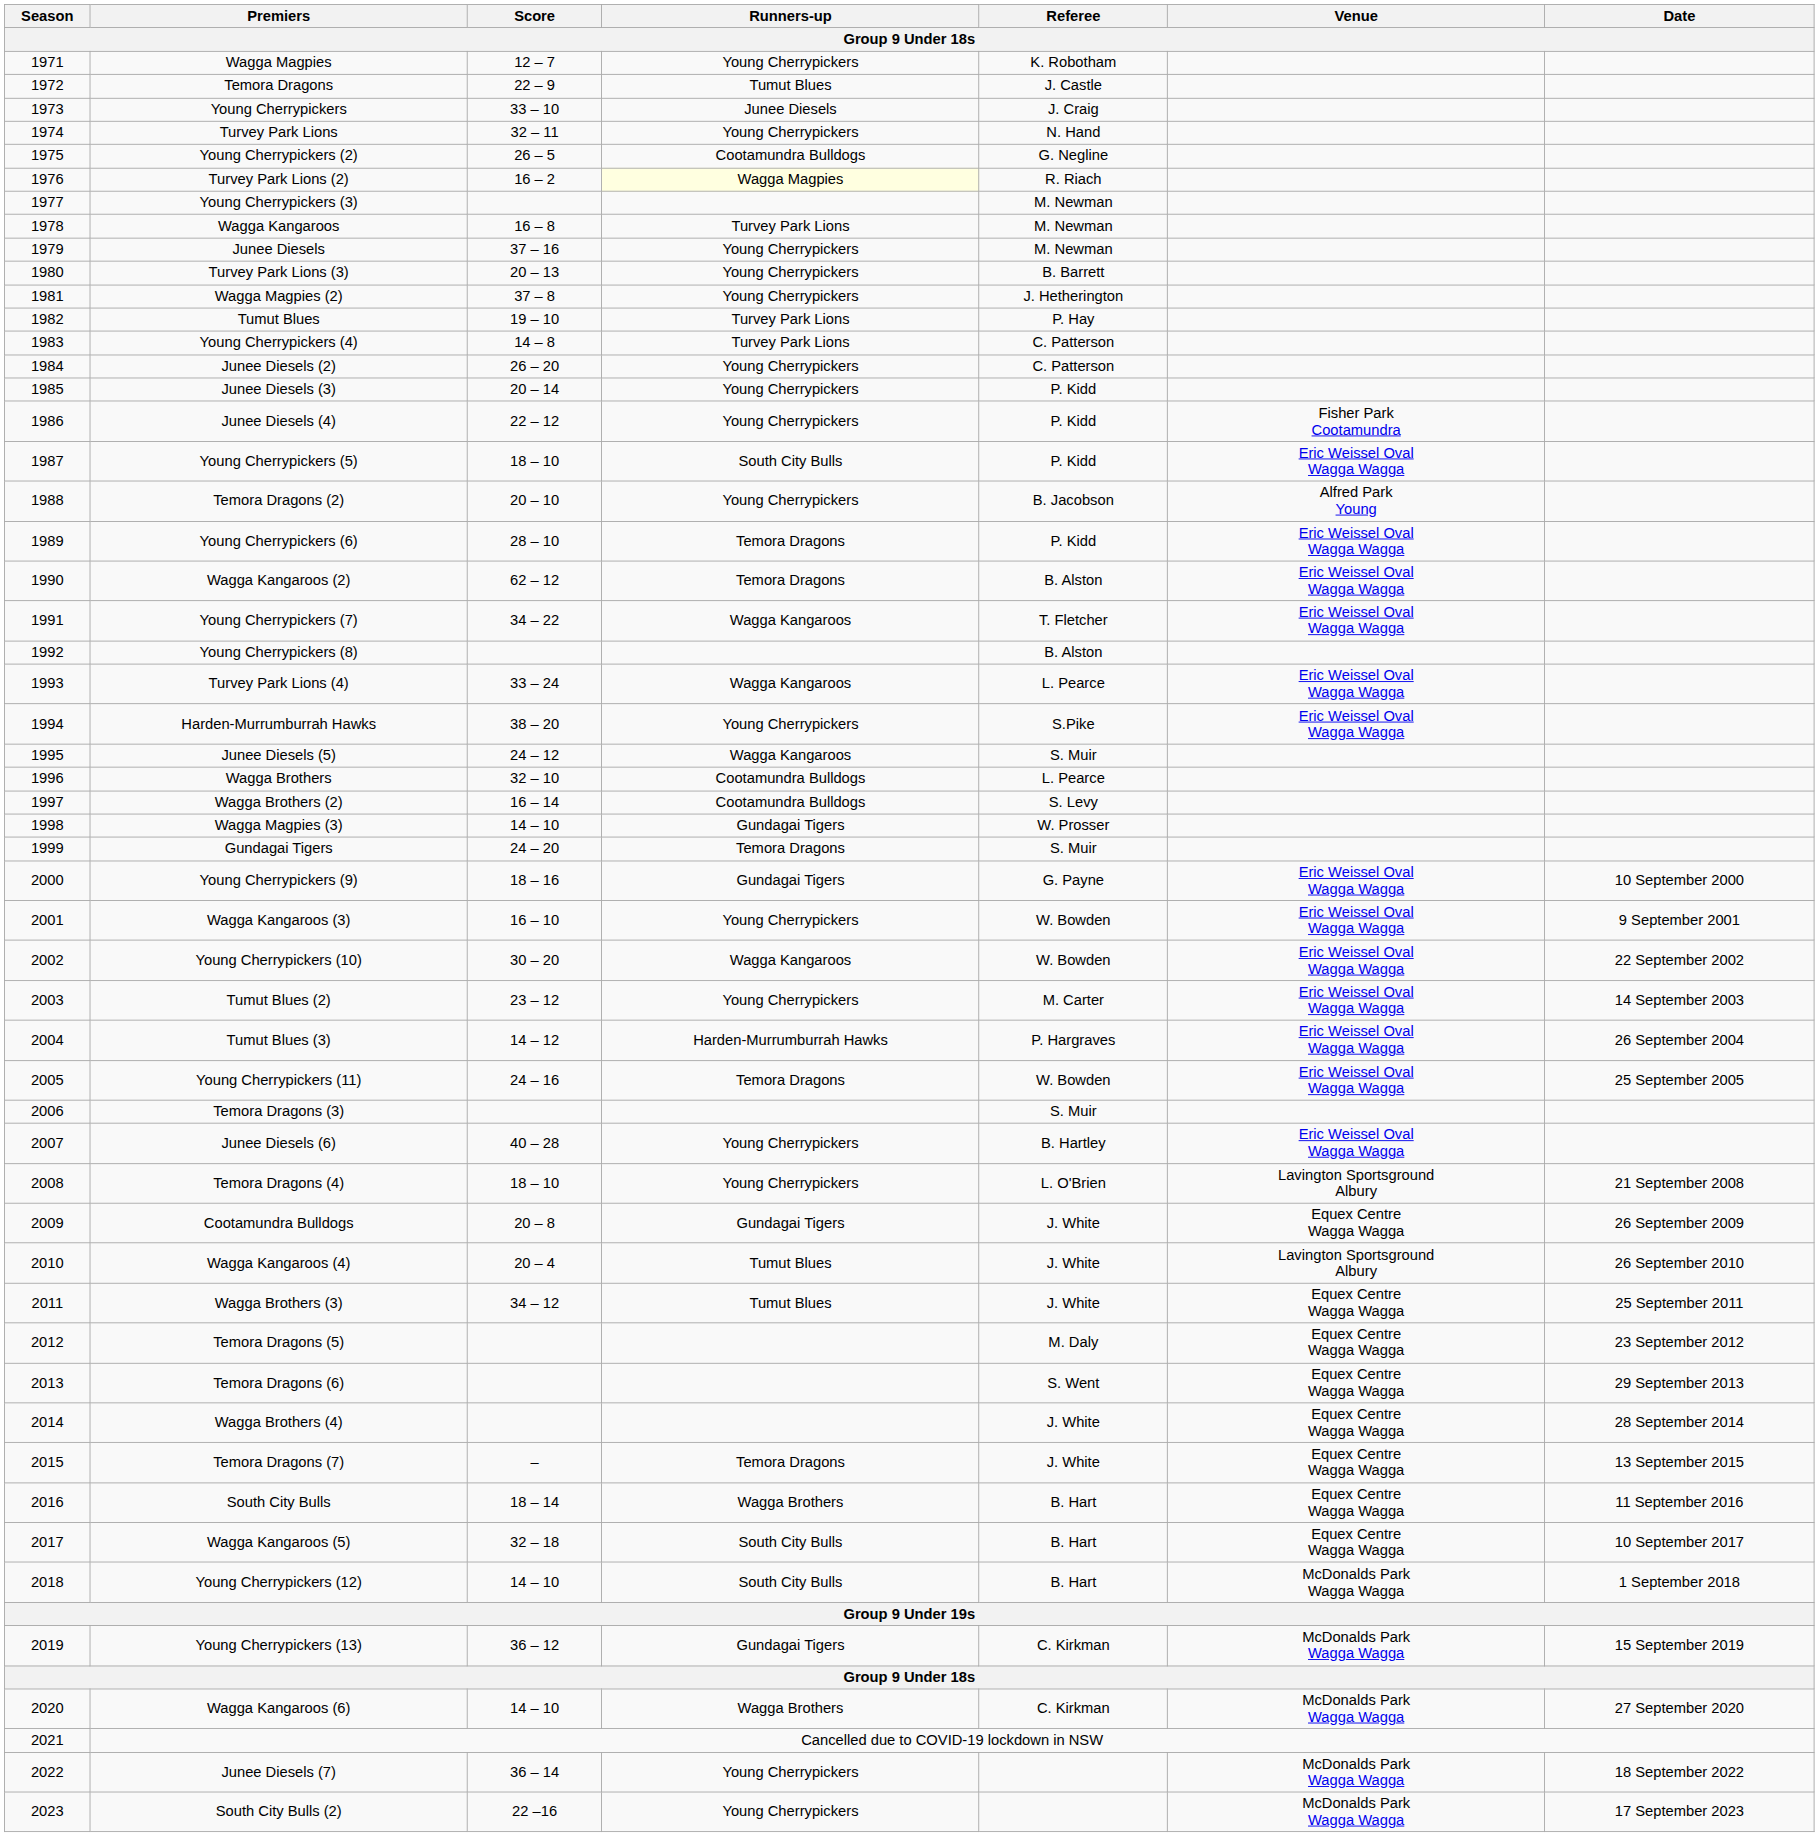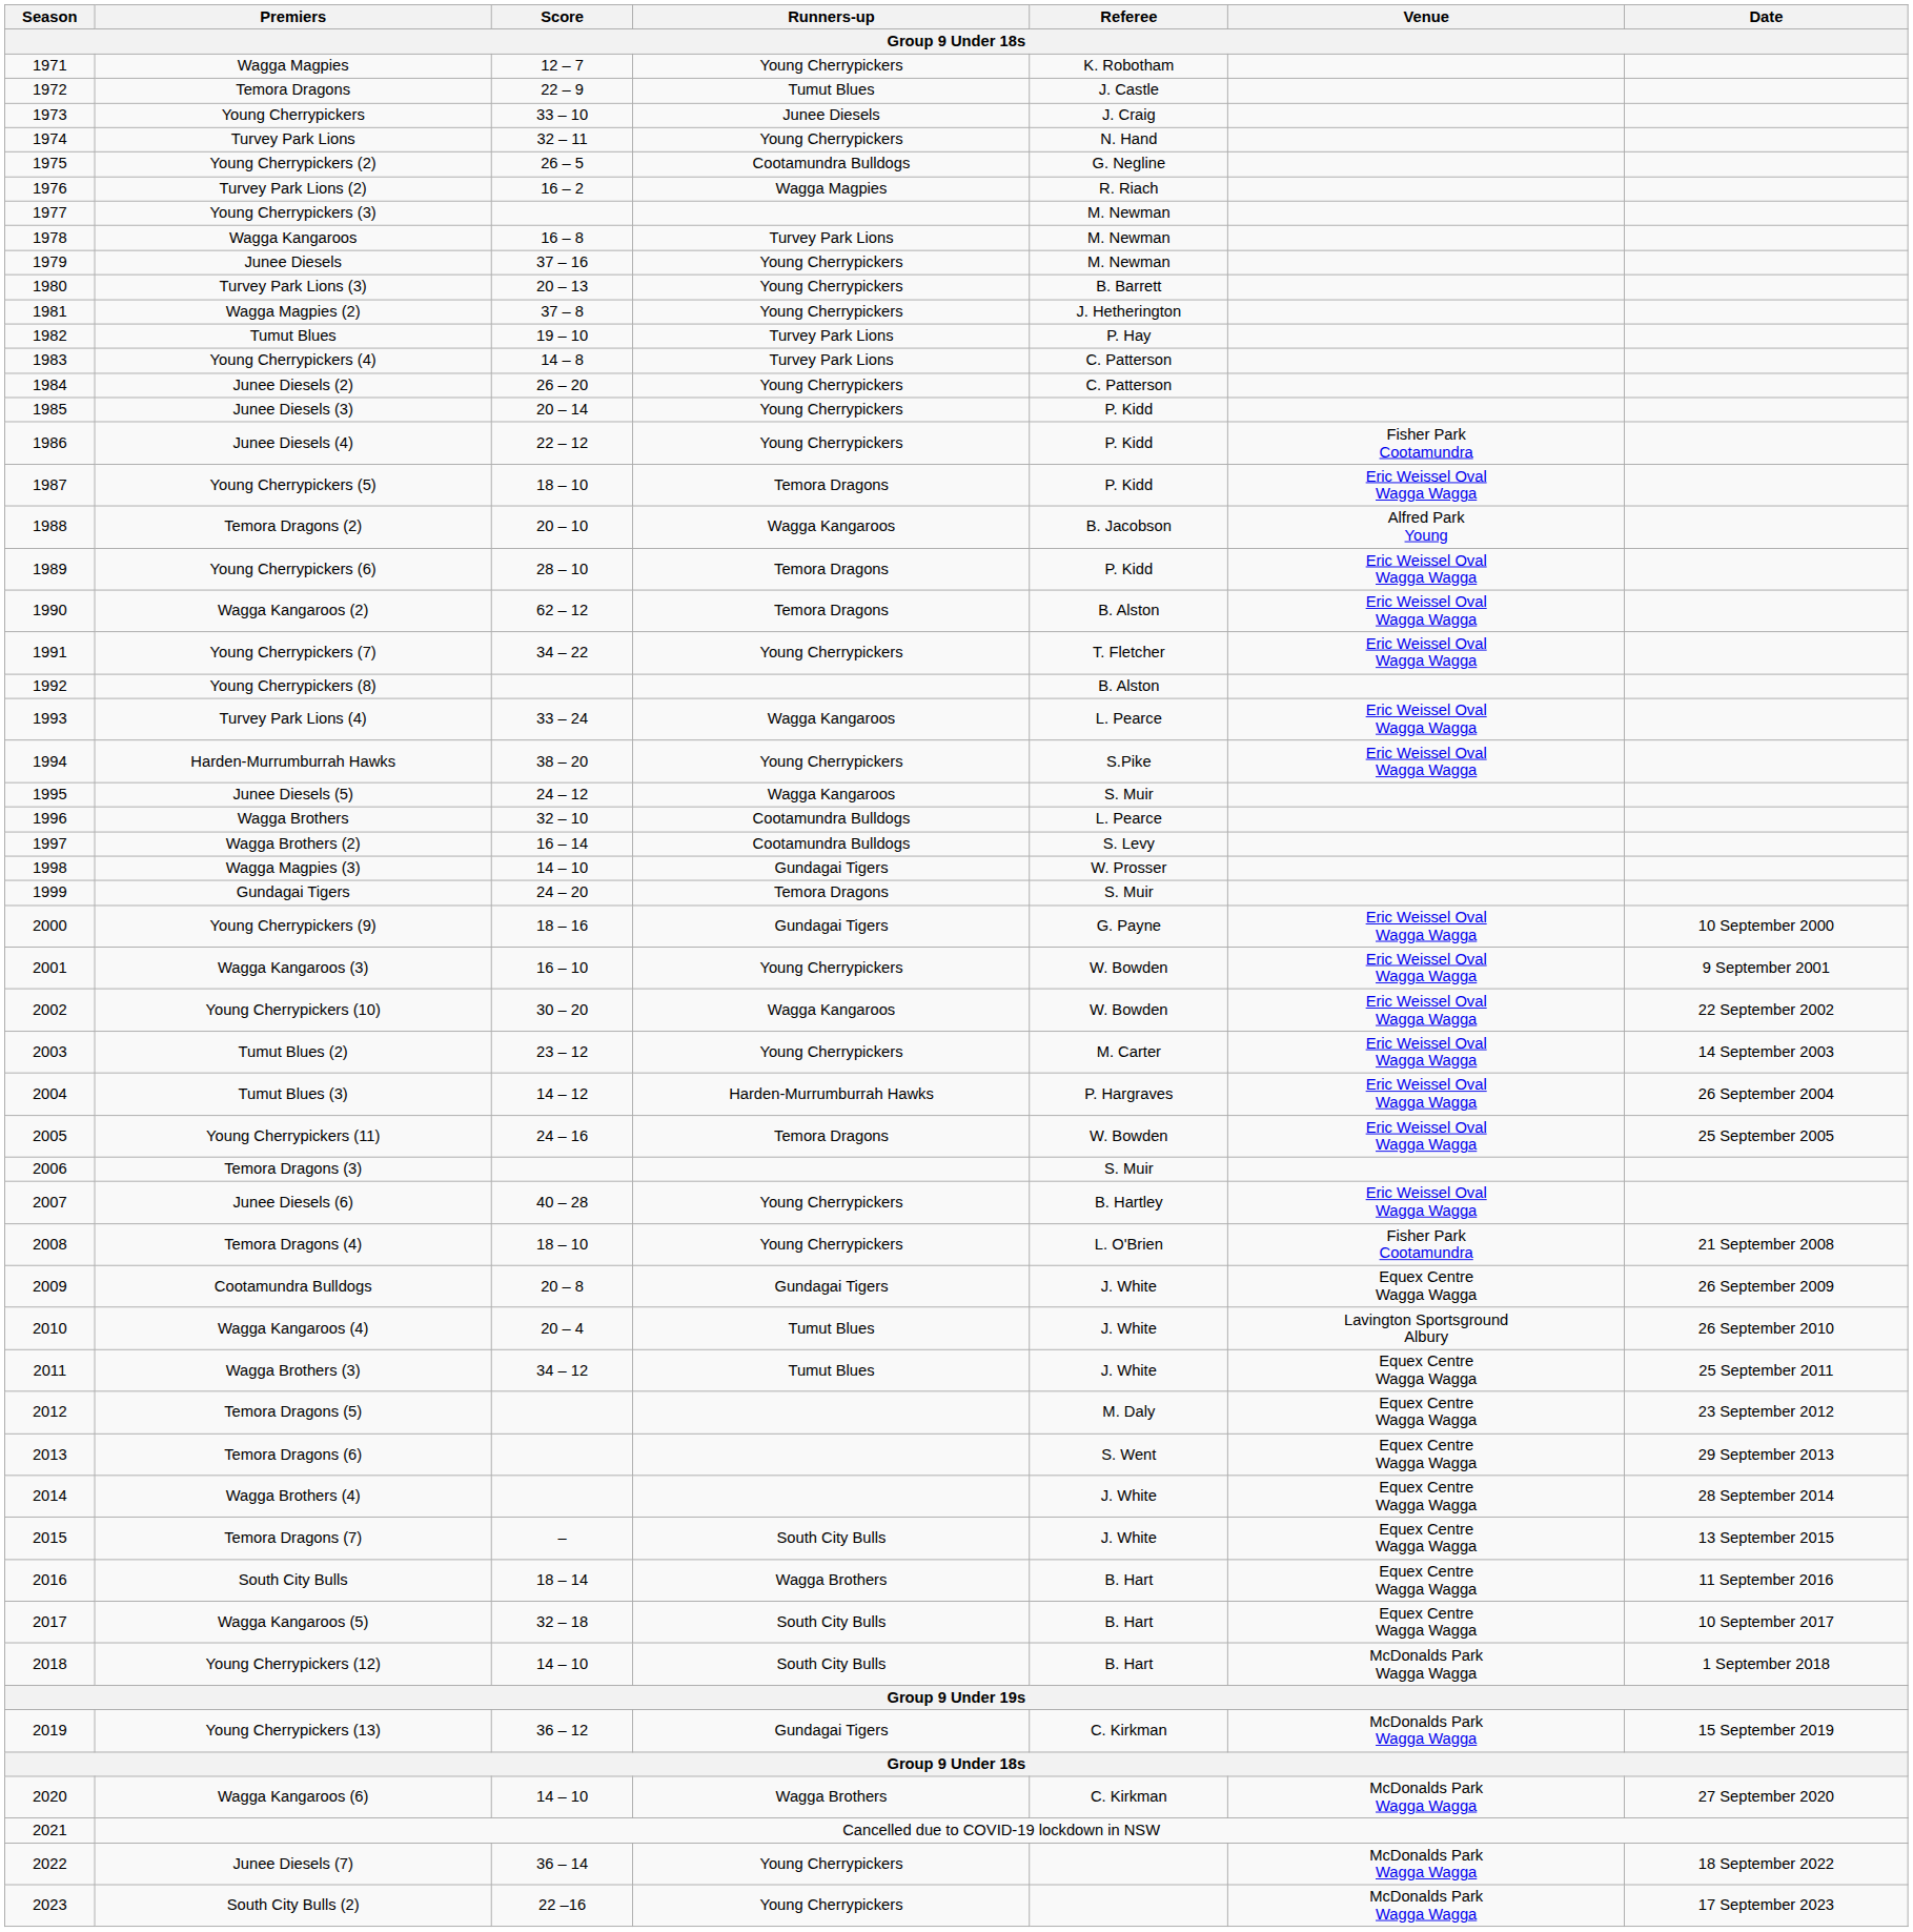 <table class="wikitable sortable" style="text-align:center;">
 <tr>
 <th width="3%">Season</th>
 <th width="14%">Premiers</th>
 <th width="5%">Score</th>
 <th width="14%">Runners-up</th>
 <th width="7%">Referee</th>
 <th width="14%">Venue</th>
 <th width="10%">Date</th>
 </tr>
 <tr>
 <th colspan="7">Group 9 Under 18s</th>
 </tr>
 <tr>
 <td>1971</td>
 <td> Wagga Magpies</td>
 <td>12 – 7</td>
 <td> Young Cherrypickers</td>
 <td>K. Robotham</td>
 <td></td>
 <td></td>
 </tr>
 <tr>
 <td>1972</td>
 <td> Temora Dragons</td>
 <td>22 – 9</td>
 <td> Tumut Blues</td>
 <td>J. Castle</td>
 <td></td>
 <td></td>
 </tr>
 <tr>
 <td>1973</td>
 <td> Young Cherrypickers</td>
 <td>33 – 10</td>
 <td> Junee Diesels</td>
 <td>J. Craig</td>
 <td></td>
 <td></td>
 </tr>
 <tr>
 <td>1974</td>
 <td> Turvey Park Lions</td>
 <td>32 – 11</td>
 <td> Young Cherrypickers</td>
 <td>N. Hand</td>
 <td></td>
 <td></td>
 </tr>
 <tr>
 <td>1975</td>
 <td> Young Cherrypickers (2)</td>
 <td>26 – 5</td>
 <td> Cootamundra Bulldogs</td>
 <td>G. Negline</td>
 <td></td>
 <td></td>
 </tr>
 <tr>
 <td>1976</td>
 <td> Turvey Park Lions (2)</td>
 <td>16 – 2</td>
-<td style="background: lightyellow;"> Wagga Magpies</td>
+<td> Wagga Magpies</td>
 <td>R. Riach</td>
 <td></td>
 <td></td>
 </tr>
 <tr>
 <td>1977</td>
 <td> Young Cherrypickers (3)</td>
 <td></td>
 <td></td>
 <td>M. Newman</td>
 <td></td>
 <td></td>
 </tr>
 <tr>
 <td>1978</td>
 <td> Wagga Kangaroos</td>
 <td>16 – 8</td>
 <td> Turvey Park Lions</td>
 <td>M. Newman</td>
 <td></td>
 <td></td>
 </tr>
 <tr>
 <td>1979</td>
 <td> Junee Diesels</td>
 <td>37 – 16</td>
 <td> Young Cherrypickers</td>
 <td>M. Newman</td>
 <td></td>
 <td></td>
 </tr>
 <tr>
 <td>1980</td>
 <td> Turvey Park Lions (3)</td>
 <td>20 – 13</td>
 <td> Young Cherrypickers</td>
 <td>B. Barrett</td>
 <td></td>
 <td></td>
 </tr>
 <tr>
 <td>1981</td>
 <td> Wagga Magpies (2)</td>
 <td>37 – 8</td>
 <td> Young Cherrypickers</td>
 <td>J. Hetherington</td>
 <td></td>
 <td></td>
 </tr>
 <tr>
 <td>1982</td>
 <td> Tumut Blues</td>
 <td>19 – 10</td>
 <td> Turvey Park Lions</td>
 <td>P. Hay</td>
 <td></td>
 <td></td>
 </tr>
 <tr>
 <td>1983</td>
 <td> Young Cherrypickers (4)</td>
 <td>14 – 8</td>
 <td> Turvey Park Lions</td>
 <td>C. Patterson</td>
 <td></td>
 <td></td>
 </tr>
 <tr>
 <td>1984</td>
 <td> Junee Diesels (2)</td>
 <td>26 – 20</td>
 <td> Young Cherrypickers</td>
 <td>C. Patterson</td>
 <td></td>
 <td></td>
 </tr>
 <tr>
 <td>1985</td>
 <td> Junee Diesels (3)</td>
 <td>20 – 14</td>
 <td> Young Cherrypickers</td>
 <td>P. Kidd</td>
 <td></td>
 <td></td>
 </tr>
 <tr>
 <td>1986</td>
 <td> Junee Diesels (4)</td>
 <td>22 – 12</td>
 <td> Young Cherrypickers</td>
 <td>P. Kidd</td>
 <td>Fisher Park <br> <a href='#'>Cootamundra</a></td>
 <td></td>
 </tr>
 <tr>
 <td>1987</td>
 <td> Young Cherrypickers (5)</td>
 <td>18 – 10</td>
-<td> South City Bulls</td>
+<td> Temora Dragons</td>
 <td>P. Kidd</td>
 <td><a href='#'>Eric Weissel Oval</a> <br> <a href='#'>Wagga Wagga</a></td>
 <td></td>
 </tr>
 <tr>
 <td>1988</td>
 <td> Temora Dragons (2)</td>
 <td>20 – 10</td>
-<td> Young Cherrypickers</td>
+<td> Wagga Kangaroos</td>
 <td>B. Jacobson</td>
 <td>Alfred Park <br> <a href='#'>Young</a></td>
 <td></td>
 </tr>
 <tr>
 <td>1989</td>
 <td> Young Cherrypickers (6)</td>
 <td>28 – 10</td>
 <td> Temora Dragons</td>
 <td>P. Kidd</td>
 <td><a href='#'>Eric Weissel Oval</a> <br> <a href='#'>Wagga Wagga</a></td>
 <td></td>
 </tr>
 <tr>
 <td>1990</td>
 <td> Wagga Kangaroos (2)</td>
 <td>62 – 12</td>
 <td> Temora Dragons</td>
 <td>B. Alston</td>
 <td><a href='#'>Eric Weissel Oval</a> <br> <a href='#'>Wagga Wagga</a></td>
 <td></td>
 </tr>
 <tr>
 <td>1991</td>
 <td> Young Cherrypickers (7)</td>
 <td>34 – 22</td>
-<td> Wagga Kangaroos</td>
+<td> Young Cherrypickers</td>
 <td>T. Fletcher</td>
 <td><a href='#'>Eric Weissel Oval</a> <br> <a href='#'>Wagga Wagga</a></td>
 <td></td>
 </tr>
 <tr>
 <td>1992</td>
 <td> Young Cherrypickers (8)</td>
 <td></td>
 <td></td>
 <td>B. Alston</td>
 <td></td>
 <td></td>
 </tr>
 <tr>
 <td>1993</td>
 <td> Turvey Park Lions (4)</td>
 <td>33 – 24</td>
 <td> Wagga Kangaroos</td>
 <td>L. Pearce</td>
 <td><a href='#'>Eric Weissel Oval</a> <br> <a href='#'>Wagga Wagga</a></td>
 <td></td>
 </tr>
 <tr>
 <td>1994</td>
 <td> Harden-Murrumburrah Hawks</td>
 <td>38 – 20</td>
 <td> Young Cherrypickers</td>
 <td>S.Pike</td>
 <td><a href='#'>Eric Weissel Oval</a> <br> <a href='#'>Wagga Wagga</a></td>
 <td></td>
 </tr>
 <tr>
 <td>1995</td>
 <td> Junee Diesels (5)</td>
 <td>24 – 12</td>
 <td> Wagga Kangaroos</td>
 <td>S. Muir</td>
 <td></td>
 <td></td>
 </tr>
 <tr>
 <td>1996</td>
 <td> Wagga Brothers</td>
 <td>32 – 10</td>
 <td> Cootamundra Bulldogs</td>
 <td>L. Pearce</td>
 <td></td>
 <td></td>
 </tr>
 <tr>
 <td>1997</td>
 <td> Wagga Brothers (2)</td>
 <td>16 – 14</td>
 <td> Cootamundra Bulldogs</td>
 <td>S. Levy</td>
 <td></td>
 <td></td>
 </tr>
 <tr>
 <td>1998</td>
 <td> Wagga Magpies (3)</td>
 <td>14 – 10</td>
 <td> Gundagai Tigers</td>
 <td>W. Prosser</td>
 <td></td>
 <td></td>
 </tr>
 <tr>
 <td>1999</td>
 <td> Gundagai Tigers</td>
 <td>24 – 20</td>
 <td> Temora Dragons</td>
 <td>S. Muir</td>
 <td></td>
 <td></td>
 </tr>
 <tr>
 <td>2000</td>
 <td> Young Cherrypickers (9)</td>
 <td>18 – 16</td>
 <td> Gundagai Tigers</td>
 <td>G. Payne</td>
 <td><a href='#'>Eric Weissel Oval</a> <br> <a href='#'>Wagga Wagga</a></td>
 <td>10 September 2000</td>
 </tr>
 <tr>
 <td>2001</td>
 <td> Wagga Kangaroos (3)</td>
 <td>16 – 10</td>
 <td> Young Cherrypickers</td>
 <td>W. Bowden</td>
 <td><a href='#'>Eric Weissel Oval</a> <br> <a href='#'>Wagga Wagga</a></td>
 <td>9 September 2001</td>
 </tr>
 <tr>
 <td>2002</td>
 <td> Young Cherrypickers (10)</td>
 <td>30 – 20</td>
 <td> Wagga Kangaroos</td>
 <td>W. Bowden</td>
 <td><a href='#'>Eric Weissel Oval</a> <br> <a href='#'>Wagga Wagga</a></td>
 <td>22 September 2002</td>
 </tr>
 <tr>
 <td>2003</td>
 <td> Tumut Blues (2)</td>
 <td>23 – 12</td>
 <td> Young Cherrypickers</td>
 <td>M. Carter</td>
 <td><a href='#'>Eric Weissel Oval</a> <br> <a href='#'>Wagga Wagga</a></td>
 <td>14 September 2003</td>
 </tr>
 <tr>
 <td>2004</td>
 <td> Tumut Blues (3)</td>
 <td>14 – 12</td>
 <td> Harden-Murrumburrah Hawks</td>
 <td>P. Hargraves</td>
 <td><a href='#'>Eric Weissel Oval</a> <br> <a href='#'>Wagga Wagga</a></td>
 <td>26 September 2004</td>
 </tr>
 <tr>
 <td>2005</td>
 <td> Young Cherrypickers (11)</td>
 <td>24 – 16</td>
 <td> Temora Dragons</td>
 <td>W. Bowden</td>
 <td><a href='#'>Eric Weissel Oval</a> <br> <a href='#'>Wagga Wagga</a></td>
 <td>25 September 2005</td>
 </tr>
 <tr>
 <td>2006</td>
 <td> Temora Dragons (3)</td>
 <td></td>
 <td></td>
 <td>S. Muir</td>
 <td></td>
 <td></td>
 </tr>
 <tr>
 <td>2007</td>
 <td> Junee Diesels (6)</td>
 <td>40 – 28</td>
 <td> Young Cherrypickers</td>
 <td>B. Hartley</td>
 <td><a href='#'>Eric Weissel Oval</a> <br> <a href='#'>Wagga Wagga</a></td>
 <td></td>
 </tr>
 <tr>
 <td>2008</td>
 <td> Temora Dragons (4)</td>
 <td>18 – 10</td>
 <td> Young Cherrypickers</td>
 <td>L. O'Brien</td>
-<td>Lavington Sportsground <br> Albury</td>
+<td>Fisher Park <br> <a href='#'>Cootamundra</a></td>
 <td>21 September 2008</td>
 </tr>
 <tr>
 <td>2009</td>
 <td> Cootamundra Bulldogs</td>
 <td>20 – 8</td>
 <td> Gundagai Tigers</td>
 <td>J. White</td>
 <td>Equex Centre <br> Wagga Wagga</td>
 <td>26 September 2009</td>
 </tr>
 <tr>
 <td>2010</td>
 <td> Wagga Kangaroos (4)</td>
 <td>20 – 4</td>
 <td> Tumut Blues</td>
 <td>J. White</td>
 <td>Lavington Sportsground <br> Albury</td>
 <td>26 September 2010</td>
 </tr>
 <tr>
 <td>2011</td>
 <td> Wagga Brothers (3)</td>
 <td>34 – 12</td>
 <td> Tumut Blues</td>
 <td>J. White</td>
 <td>Equex Centre <br> Wagga Wagga</td>
 <td>25 September 2011</td>
 </tr>
 <tr>
 <td>2012</td>
 <td> Temora Dragons (5)</td>
 <td></td>
 <td></td>
 <td>M. Daly</td>
 <td>Equex Centre <br> Wagga Wagga</td>
 <td>23 September 2012</td>
 </tr>
 <tr>
 <td>2013</td>
 <td> Temora Dragons (6)</td>
 <td></td>
 <td></td>
 <td>S. Went</td>
 <td>Equex Centre <br> Wagga Wagga</td>
 <td>29 September 2013</td>
 </tr>
 <tr>
 <td>2014</td>
 <td> Wagga Brothers (4)</td>
 <td></td>
 <td></td>
 <td>J. White</td>
 <td>Equex Centre <br> Wagga Wagga</td>
 <td>28 September 2014</td>
 </tr>
 <tr>
 <td>2015</td>
 <td> Temora Dragons (7)</td>
 <td>–</td>
-<td> Temora Dragons</td>
+<td> South City Bulls</td>
 <td>J. White</td>
 <td>Equex Centre <br> Wagga Wagga</td>
 <td>13 September 2015</td>
 </tr>
 <tr>
 <td>2016</td>
 <td> South City Bulls</td>
 <td>18 – 14</td>
 <td> Wagga Brothers</td>
 <td>B. Hart</td>
 <td>Equex Centre <br> Wagga Wagga</td>
 <td>11 September 2016</td>
 </tr>
 <tr>
 <td>2017</td>
 <td> Wagga Kangaroos (5)</td>
 <td>32 – 18</td>
 <td> South City Bulls</td>
 <td>B. Hart</td>
 <td>Equex Centre <br> Wagga Wagga</td>
 <td>10 September 2017</td>
 </tr>
 <tr>
 <td>2018</td>
 <td> Young Cherrypickers (12)</td>
 <td>14 – 10</td>
 <td> South City Bulls</td>
 <td>B. Hart</td>
 <td>McDonalds Park <br> Wagga Wagga</td>
 <td>1 September 2018</td>
 </tr>
 <tr>
 <th colspan="7">Group 9 Under 19s</th>
 </tr>
 <tr>
 <td>2019</td>
 <td> Young Cherrypickers (13)</td>
 <td>36 – 12</td>
 <td> Gundagai Tigers</td>
 <td>C. Kirkman</td>
 <td>McDonalds Park<br><a href='#'>Wagga Wagga</a></td>
 <td>15 September 2019</td>
 </tr>
 <tr>
 <th colspan="7">Group 9 Under 18s</th>
 </tr>
 <tr>
 <td>2020</td>
 <td> Wagga Kangaroos (6)</td>
 <td>14 – 10</td>
 <td> Wagga Brothers</td>
 <td>C. Kirkman</td>
 <td>McDonalds Park<br><a href='#'>Wagga Wagga</a></td>
 <td>27 September 2020</td>
 </tr>
 <tr>
 <td>2021</td>
 <td colspan="6">Cancelled due to COVID-19 lockdown in NSW</td>
 </tr>
 <tr>
 <td>2022</td>
 <td> Junee Diesels (7)</td>
 <td>36 – 14</td>
 <td> Young Cherrypickers</td>
 <td></td>
 <td>McDonalds Park <br> <a href='#'>Wagga Wagga</a></td>
 <td>18 September 2022</td>
 </tr>
 <tr>
 <td>2023</td>
 <td> South City Bulls (2)</td>
 <td>22 –16</td>
 <td> Young Cherrypickers</td>
 <td></td>
 <td>McDonalds Park <br> <a href='#'>Wagga Wagga</a></td>
 <td>17 September 2023</td>
 </tr>
 </table>
